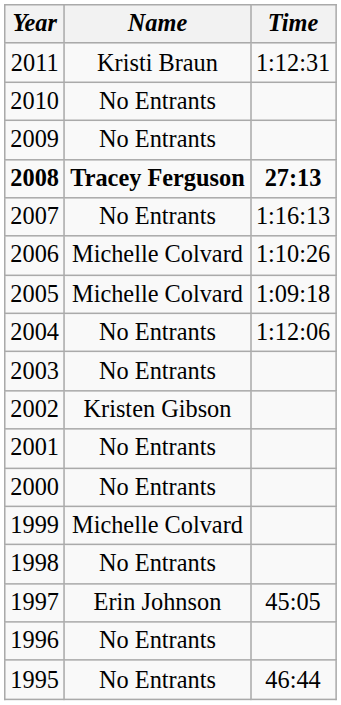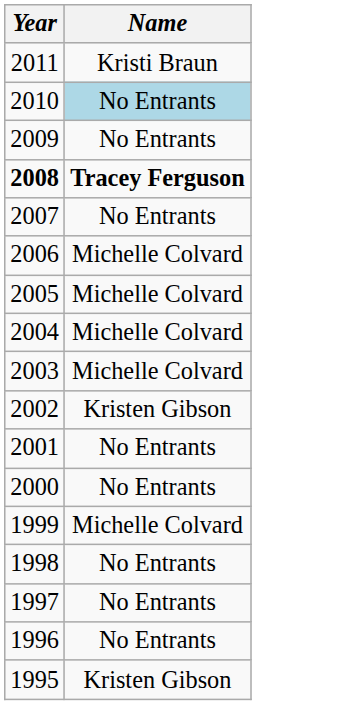 <table class="wikitable" style="text-align:center" border="1">
 <tr>
 <th><em>Year</em></th>
 <th><em>Name</em></th>
-<th><em>Time</em></th>
 </tr>
 <tr>
 <td>2011</td>
 <td>Kristi Braun</td>
-<td>1:12:31</td>
 </tr>
 <tr>
 <td>2010</td>
-<td>No Entrants</td>
-<td></td>
+<td style="background: lightblue;">No Entrants</td>
 </tr>
 <tr>
 <td>2009</td>
 <td>No Entrants</td>
-<td></td>
 </tr>
 <tr>
 <td><strong>2008</strong></td>
 <td><strong>Tracey Ferguson</strong></td>
-<td><strong>27:13</strong></td>
 </tr>
 <tr>
 <td>2007</td>
 <td>No Entrants</td>
-<td>1:16:13</td>
 </tr>
 <tr>
 <td>2006</td>
 <td>Michelle Colvard</td>
-<td>1:10:26</td>
 </tr>
 <tr>
 <td>2005</td>
 <td>Michelle Colvard</td>
-<td>1:09:18</td>
 </tr>
 <tr>
 <td>2004</td>
-<td>No Entrants</td>
-<td>1:12:06</td>
+<td>Michelle Colvard</td>
 </tr>
 <tr>
 <td>2003</td>
-<td>No Entrants</td>
-<td></td>
+<td>Michelle Colvard</td>
 </tr>
 <tr>
 <td>2002</td>
 <td>Kristen Gibson</td>
-<td></td>
 </tr>
 <tr>
 <td>2001</td>
 <td>No Entrants</td>
-<td></td>
 </tr>
 <tr>
 <td>2000</td>
 <td>No Entrants</td>
-<td></td>
 </tr>
 <tr>
 <td>1999</td>
 <td>Michelle Colvard</td>
-<td></td>
 </tr>
 <tr>
 <td>1998</td>
 <td>No Entrants</td>
-<td></td>
 </tr>
 <tr>
 <td>1997</td>
-<td>Erin Johnson</td>
-<td>45:05</td>
+<td>No Entrants</td>
 </tr>
 <tr>
 <td>1996</td>
 <td>No Entrants</td>
-<td></td>
 </tr>
 <tr>
 <td>1995</td>
-<td>No Entrants</td>
-<td>46:44</td>
+<td>Kristen Gibson</td>
 </tr>
 </table>
